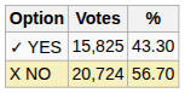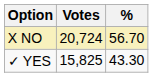 <table class="wikitable">
 <tr>
 <th>Option</th>
 <th>Votes</th>
 <th>%</th>
 </tr>
 <tr>
+<td style=background:#f8f1bd>X NO</td>
+<td style=background:#f8f1bd>20,724</td>
+<td style=background:#f8f1bd>56.70</td>
+</tr>
+<tr>
 <td>✓ YES</td>
 <td>15,825</td>
 <td>43.30</td>
 </tr>
-<tr>
-<td style=background:#f8f1bd>X NO</td>
-<td style=background:#f8f1bd>20,724</td>
-<td style=background:#f8f1bd>56.70</td>
-</tr>
 </table>
